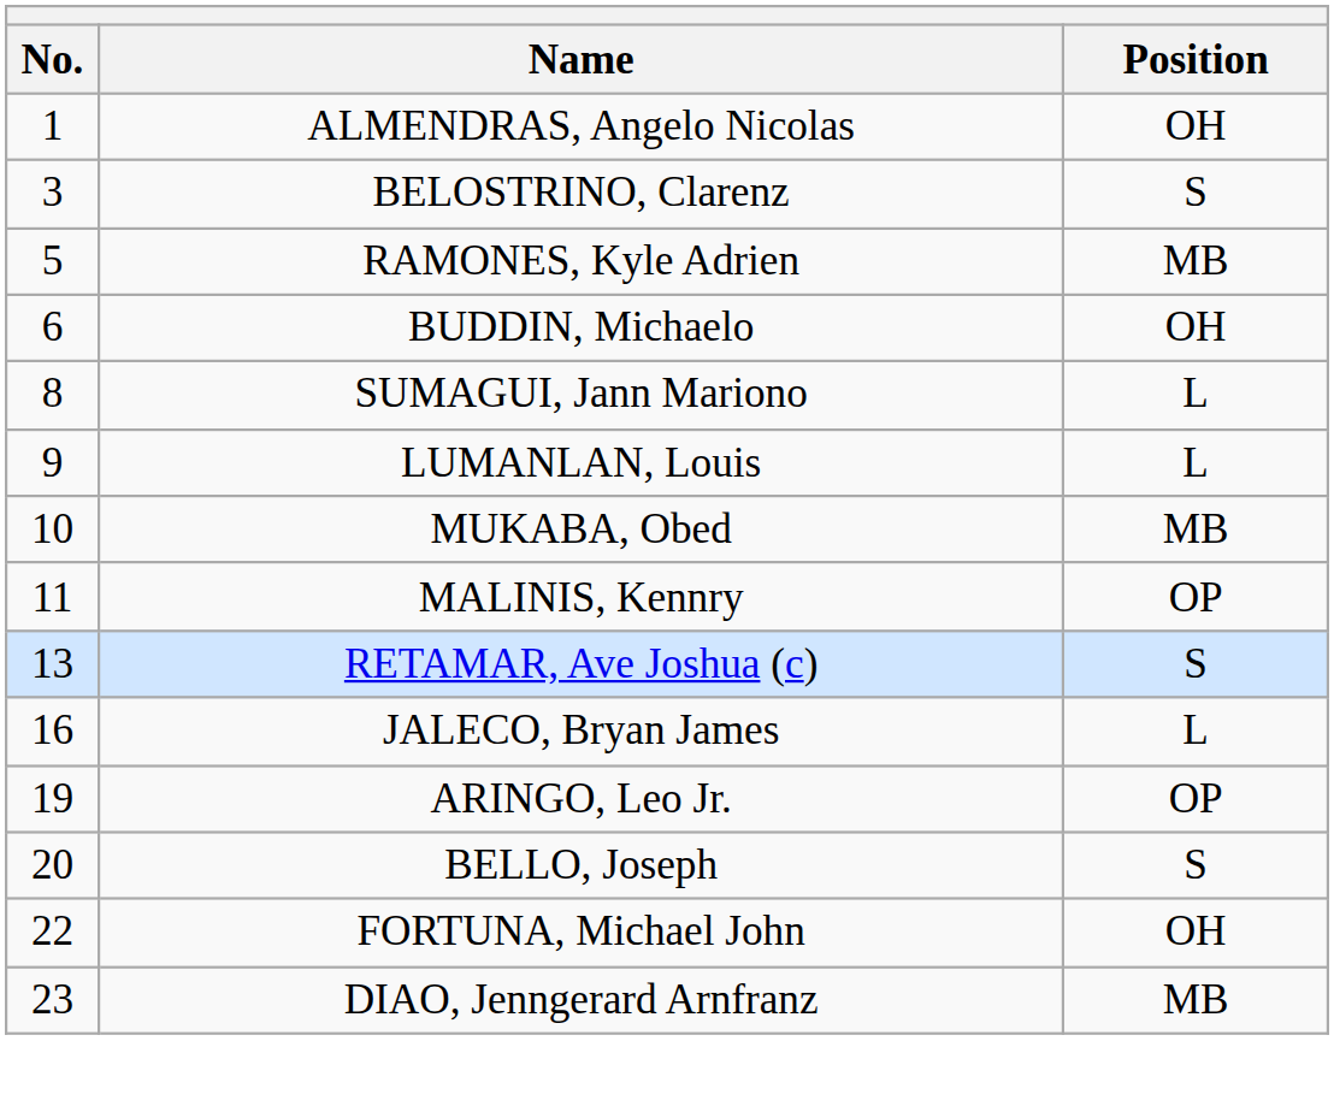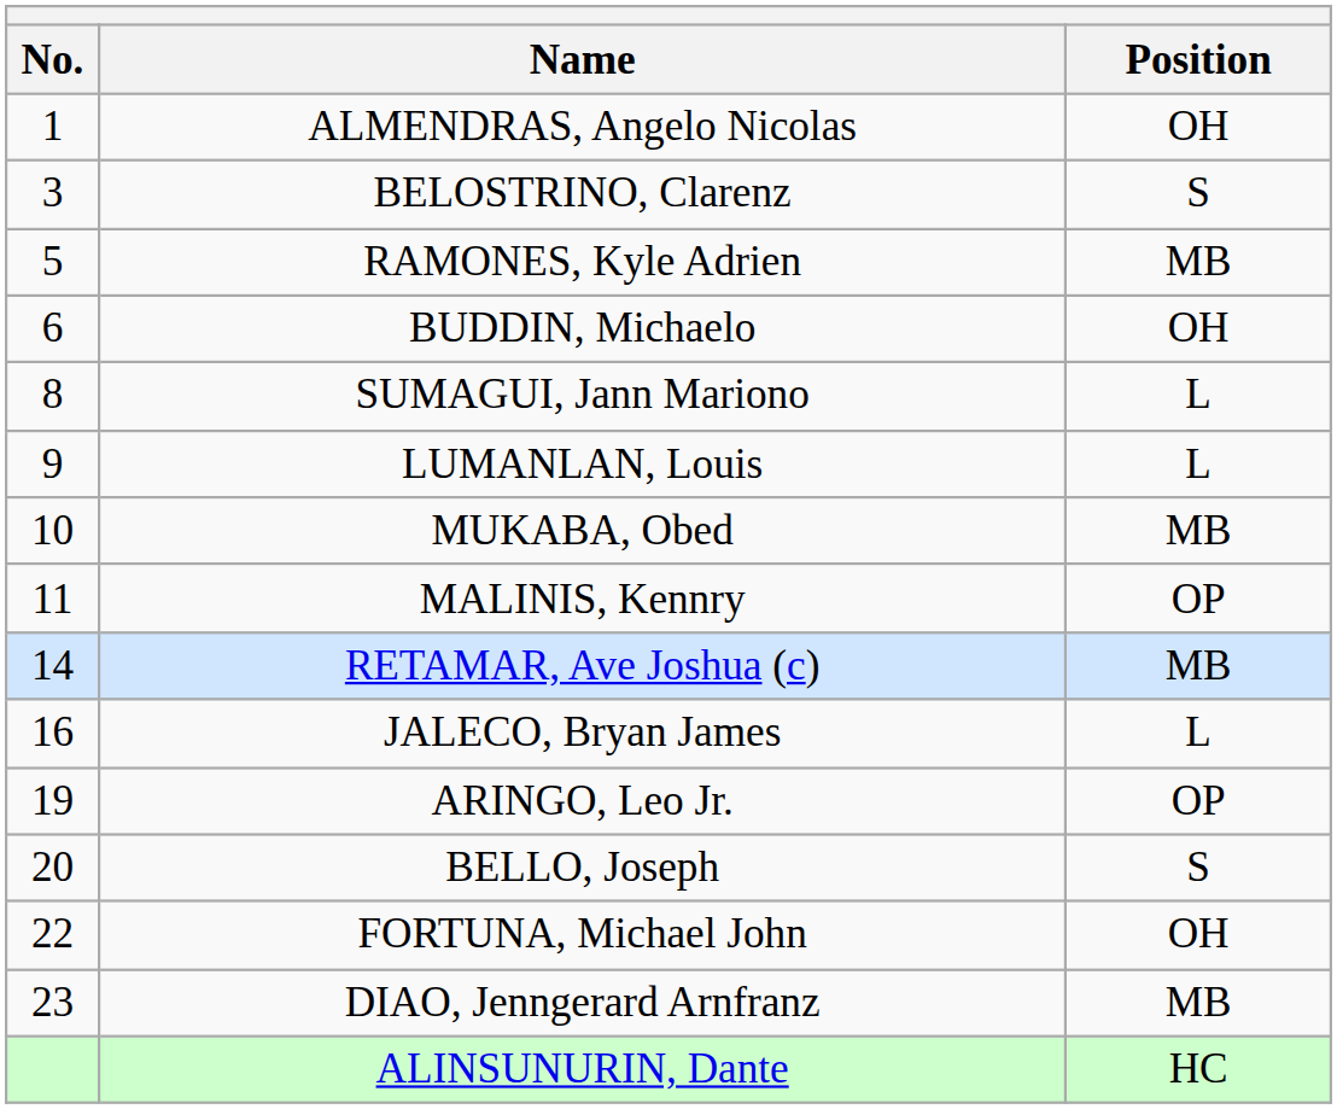 <table class="wikitable mw-collapsible mw-collapsed" style="text-align:center; width:500px; border:none">
 <tr>
 <th style="text-align:center" colspan="3"></th>
 </tr>
 <tr>
 <th style="width:7%">No.</th>
 <th>Name</th>
 <th style="width:20%">Position</th>
 </tr>
 <tr>
 <td>1</td>
 <td>ALMENDRAS, Angelo Nicolas</td>
 <td>OH</td>
 </tr>
 <tr>
 <td>3</td>
 <td>BELOSTRINO, Clarenz</td>
 <td>S</td>
 </tr>
 <tr>
 <td>5</td>
 <td>RAMONES, Kyle Adrien</td>
 <td>MB</td>
 </tr>
 <tr>
 <td>6</td>
 <td>BUDDIN, Michaelo</td>
 <td>OH</td>
 </tr>
 <tr>
 <td>8</td>
 <td>SUMAGUI, Jann Mariono</td>
 <td>L</td>
 </tr>
 <tr>
 <td>9</td>
 <td>LUMANLAN, Louis</td>
 <td>L</td>
 </tr>
 <tr>
 <td>10</td>
 <td>MUKABA, Obed</td>
 <td>MB</td>
 </tr>
 <tr>
 <td>11</td>
 <td>MALINIS, Kennry</td>
 <td>OP</td>
 </tr>
 <tr bgcolor=#D0E6FF>
-<td>13</td>
+<td>14</td>
 <td><a href='#'>RETAMAR, Ave Joshua</a> (<a href='#'>c</a>)</td>
-<td>S</td>
+<td>MB</td>
 </tr>
 <tr>
 <td>16</td>
 <td>JALECO, Bryan James</td>
 <td>L</td>
 </tr>
 <tr>
 <td>19</td>
 <td>ARINGO, Leo Jr.</td>
 <td>OP</td>
 </tr>
 <tr>
 <td>20</td>
 <td>BELLO, Joseph</td>
 <td>S</td>
 </tr>
 <tr>
 <td>22</td>
 <td>FORTUNA, Michael John</td>
 <td>OH</td>
 </tr>
 <tr>
 <td>23</td>
 <td>DIAO, Jenngerard Arnfranz</td>
 <td>MB</td>
 </tr>
+<tr bgcolor=#CCFFCC>
+<td></td>
+<td><a href='#'>ALINSUNURIN, Dante</a></td>
+<td>HC</td>
+</tr>
 </table>
